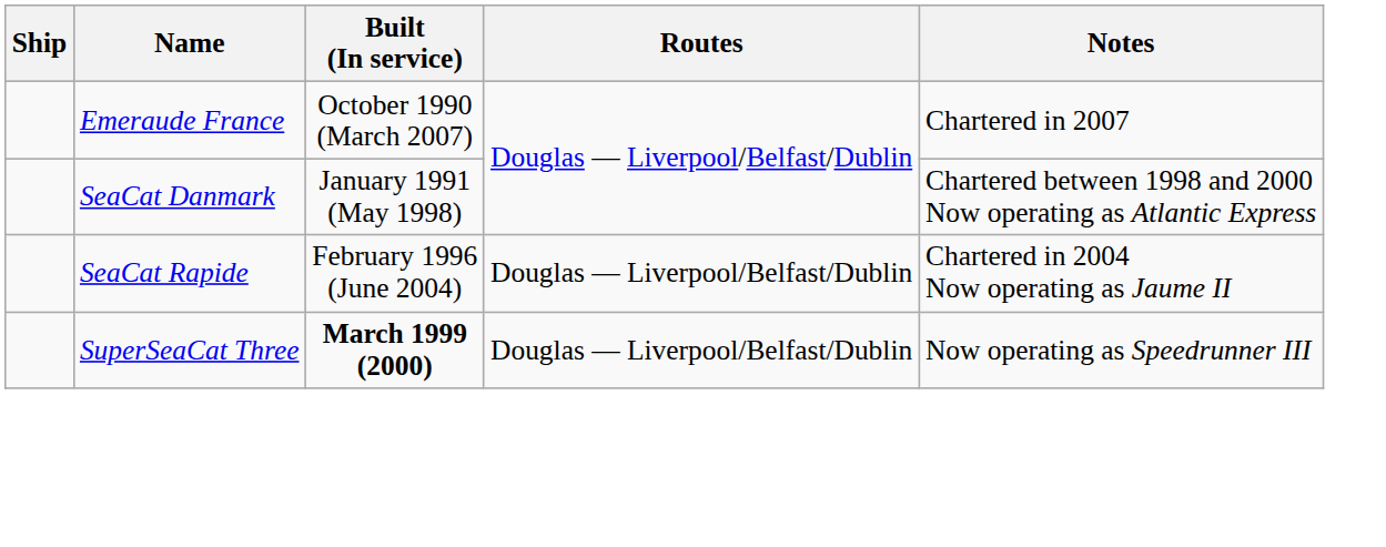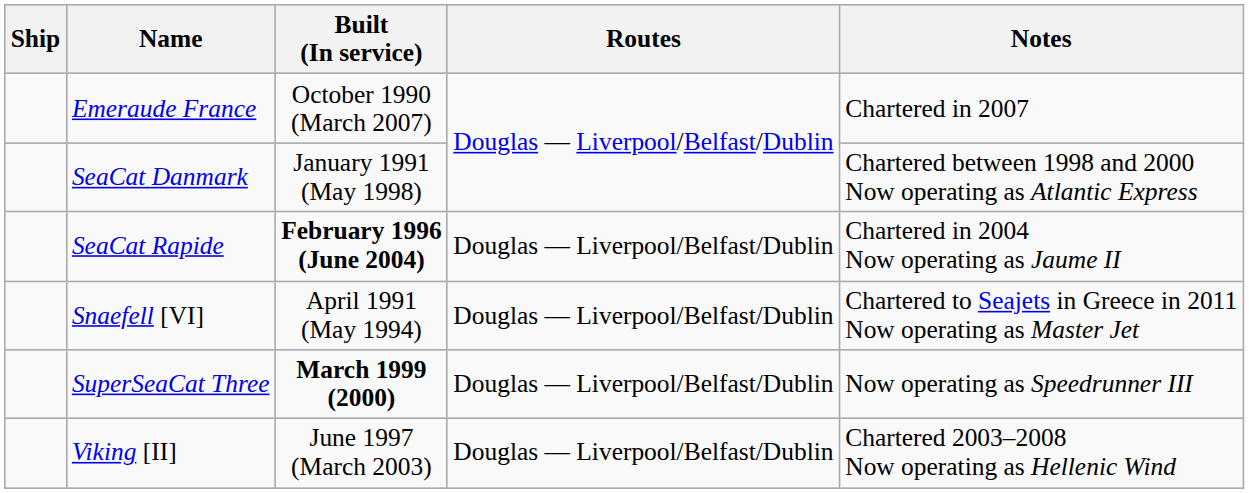 <table class="wikitable">
 <tr>
 <th>Ship</th>
 <th>Name</th>
 <th>Built<br>(In service)</th>
 <th>Routes</th>
 <th>Notes</th>
 </tr>
 <tr>
 <td></td>
 <td><a href='#'><em>Emeraude France</em></a></td>
 <td style="text-align:center;">October 1990<br>(March 2007)</td>
 <td rowspan="2"><a href='#'>Douglas</a> — <a href='#'>Liverpool</a>/<a href='#'>Belfast</a>/<a href='#'>Dublin</a></td>
 <td>Chartered in 2007</td>
 </tr>
 <tr>
 <td></td>
 <td><a href='#'><em>SeaCat Danmark</em></a></td>
 <td style="text-align:center;">January 1991<br>(May 1998)</td>
 <td>Chartered between 1998 and 2000<br>Now operating as <em>Atlantic Express</em></td>
 </tr>
 <tr>
 <td></td>
 <td><a href='#'><em>SeaCat Rapide</em></a></td>
-<td style="text-align:center;">February 1996<br>(June 2004)</td>
+<td style="text-align:center;"><strong>February 1996<br>(June 2004)</strong></td>
 <td>Douglas — Liverpool/Belfast/Dublin</td>
 <td>Chartered in 2004<br>Now operating as <em>Jaume II</em></td>
+</tr>
+<tr>
+<td></td>
+<td><a href='#'><em>Snaefell</em></a> [VI]</td>
+<td style="text-align:center;">April 1991<br>(May 1994)</td>
+<td>Douglas — Liverpool/Belfast/Dublin</td>
+<td>Chartered to <a href='#'>Seajets</a> in Greece in 2011<br>Now operating as <em>Master Jet</em></td>
 </tr>
 <tr>
 <td></td>
 <td><a href='#'><em>SuperSeaCat Three</em></a></td>
 <td style="text-align:center;"><strong>March 1999<br>(2000)</strong></td>
 <td>Douglas — Liverpool/Belfast/Dublin</td>
 <td>Now operating as <em>Speedrunner III</em></td>
 </tr>
+<tr>
+<td></td>
+<td><a href='#'><em>Viking</em></a> [II]</td>
+<td style="text-align:center;">June 1997<br>(March 2003)</td>
+<td>Douglas — Liverpool/Belfast/Dublin</td>
+<td>Chartered 2003–2008<br>Now operating as <em>Hellenic Wind</em></td>
+</tr>
 </table>
